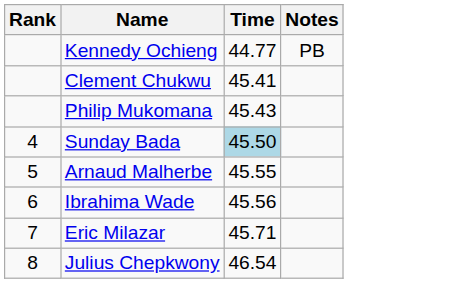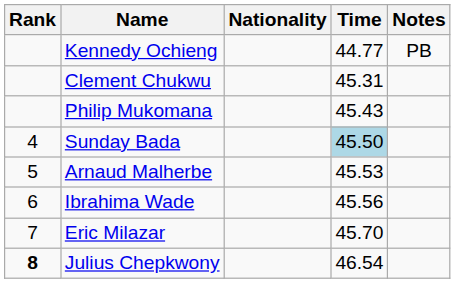 <table class="wikitable sortable" style="text-align:center">
 <tr>
 <th>Rank</th>
 <th>Name</th>
+<th>Nationality</th>
 <th>Time</th>
 <th>Notes</th>
 </tr>
 <tr>
 <td></td>
 <td align=left><a href='#'>Kennedy Ochieng</a></td>
+<td align=left></td>
 <td>44.77</td>
 <td>PB</td>
 </tr>
 <tr>
 <td></td>
 <td align=left><a href='#'>Clement Chukwu</a></td>
-<td>45.41</td>
+<td align=left></td>
+<td>45.31</td>
 <td></td>
 </tr>
 <tr>
 <td></td>
 <td align=left><a href='#'>Philip Mukomana</a></td>
+<td align=left></td>
 <td>45.43</td>
 <td></td>
 </tr>
 <tr>
 <td>4</td>
 <td align=left><a href='#'>Sunday Bada</a></td>
+<td align=left></td>
 <td style="background: lightblue;">45.50</td>
 <td></td>
 </tr>
 <tr>
 <td>5</td>
 <td align=left><a href='#'>Arnaud Malherbe</a></td>
-<td>45.55</td>
+<td align=left></td>
+<td>45.53</td>
 <td></td>
 </tr>
 <tr>
 <td>6</td>
 <td align=left><a href='#'>Ibrahima Wade</a></td>
+<td align=left></td>
 <td>45.56</td>
 <td></td>
 </tr>
 <tr>
 <td>7</td>
 <td align=left><a href='#'>Eric Milazar</a></td>
-<td>45.71</td>
+<td align=left></td>
+<td>45.70</td>
 <td></td>
 </tr>
 <tr>
-<td>8</td>
+<td><strong>8</strong></td>
 <td align=left><a href='#'>Julius Chepkwony</a></td>
+<td align=left></td>
 <td>46.54</td>
 <td></td>
 </tr>
 </table>
